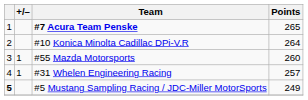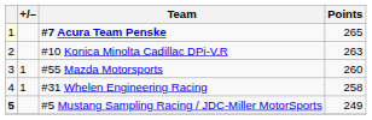 <table class="wikitable" style="font-size: 95%;">
 <tr>
 <th scope="col"></th>
 <th scope="col">+/–</th>
 <th scope="col">Team</th>
 <th scope="col">Points</th>
 </tr>
 <tr>
-<td align=center>1</td>
+<td align=center style="background: lightyellow;">1</td>
 <td align="left"></td>
 <td><strong> #7 <a href='#'>Acura Team Penske</a></strong></td>
 <td align=right>265</td>
 </tr>
 <tr>
 <td align=center>2</td>
 <td align="left"></td>
 <td> #10 <a href='#'>Konica Minolta Cadillac DPi-V.R</a></td>
-<td align=right>264</td>
+<td align=right>263</td>
 </tr>
 <tr>
 <td align=center>3</td>
 <td align="left"> 1</td>
 <td>  #55 <a href='#'>Mazda Motorsports</a></td>
 <td align=right>260</td>
 </tr>
 <tr>
 <td align=center>4</td>
 <td align="left"> 1</td>
 <td> #31 <a href='#'>Whelen Engineering Racing</a></td>
-<td align=right>257</td>
+<td align=right>258</td>
 </tr>
 <tr>
 <td align=center><strong>5</strong></td>
 <td align="left"></td>
 <td> #5 <a href='#'>Mustang Sampling Racing / JDC-Miller MotorSports</a></td>
 <td align=right>249</td>
 </tr>
 <tr>
 </tr>
 </table>
